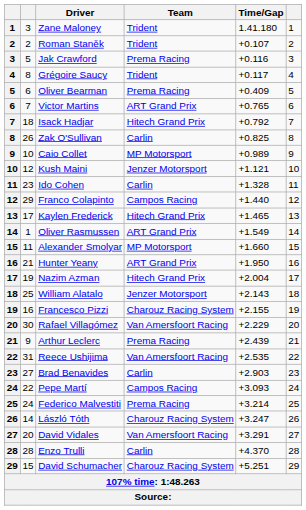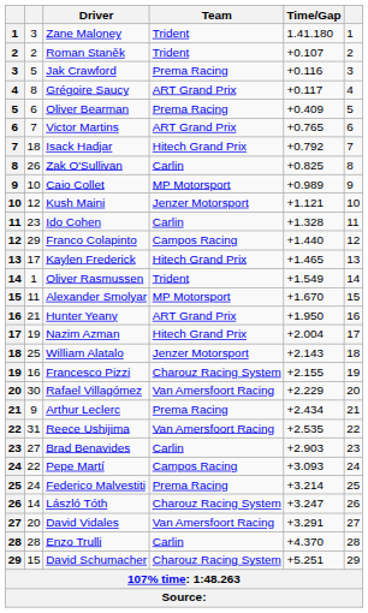 <table class="wikitable" style="font-size:85%">
 <tr>
 <th></th>
 <th></th>
 <th>Driver</th>
 <th>Team</th>
 <th>Time/Gap</th>
 <th></th>
 </tr>
 <tr>
 <th>1</th>
 <td align="center">3</td>
 <td> <a href='#'>Zane Maloney</a></td>
 <td><a href='#'>Trident</a></td>
 <td>1.41.180</td>
 <td>1</td>
 </tr>
 <tr>
 <th>2</th>
 <td align="center">2</td>
 <td> <a href='#'>Roman Staněk</a></td>
 <td><a href='#'>Trident</a></td>
 <td>+0.107</td>
 <td>2</td>
 </tr>
 <tr>
 <th>3</th>
 <td align="center">5</td>
 <td> <a href='#'>Jak Crawford</a></td>
 <td><a href='#'>Prema Racing</a></td>
 <td>+0.116</td>
 <td>3</td>
 </tr>
 <tr>
 <th>4</th>
 <td align="center">8</td>
 <td> <a href='#'>Grégoire Saucy</a></td>
-<td><a href='#'>Trident</a></td>
+<td><a href='#'>ART Grand Prix</a></td>
 <td>+0.117</td>
 <td>4</td>
 </tr>
 <tr>
 <th>5</th>
 <td align="center">6</td>
 <td> <a href='#'>Oliver Bearman</a></td>
 <td><a href='#'>Prema Racing</a></td>
 <td>+0.409</td>
 <td>5</td>
 </tr>
 <tr>
 <th>6</th>
 <td align="center">7</td>
 <td> <a href='#'>Victor Martins</a></td>
 <td><a href='#'>ART Grand Prix</a></td>
 <td>+0.765</td>
 <td>6</td>
 </tr>
 <tr>
 <th>7</th>
 <td align="center">18</td>
 <td> <a href='#'>Isack Hadjar</a></td>
 <td><a href='#'>Hitech Grand Prix</a></td>
 <td>+0.792</td>
 <td>7</td>
 </tr>
 <tr>
 <th>8</th>
 <td align="center">26</td>
 <td> <a href='#'>Zak O'Sullivan</a></td>
 <td><a href='#'>Carlin</a></td>
 <td>+0.825</td>
 <td>8</td>
 </tr>
 <tr>
 <th>9</th>
 <td align="center">10</td>
 <td> <a href='#'>Caio Collet</a></td>
 <td><a href='#'>MP Motorsport</a></td>
 <td>+0.989</td>
 <td>9</td>
 </tr>
 <tr>
 <th>10</th>
 <td align="center">12</td>
 <td> <a href='#'>Kush Maini</a></td>
 <td><a href='#'>Jenzer Motorsport</a></td>
 <td>+1.121</td>
 <td>10</td>
 </tr>
 <tr>
 <th>11</th>
 <td align="center">23</td>
 <td> <a href='#'>Ido Cohen</a></td>
 <td><a href='#'>Carlin</a></td>
 <td>+1.328</td>
 <td>11</td>
 </tr>
 <tr>
 <th>12</th>
 <td align="center">29</td>
 <td> <a href='#'>Franco Colapinto</a></td>
 <td><a href='#'>Campos Racing</a></td>
 <td>+1.440</td>
 <td>12</td>
 </tr>
 <tr>
 <th>13</th>
 <td align="center">17</td>
 <td> <a href='#'>Kaylen Frederick</a></td>
 <td><a href='#'>Hitech Grand Prix</a></td>
 <td>+1.465</td>
 <td>13</td>
 </tr>
 <tr>
 <th>14</th>
 <td align="center">1</td>
 <td> <a href='#'>Oliver Rasmussen</a></td>
-<td><a href='#'>ART Grand Prix</a></td>
+<td><a href='#'>Trident</a></td>
 <td>+1.549</td>
 <td>14</td>
 </tr>
 <tr>
 <th>15</th>
 <td align="center">11</td>
 <td> <a href='#'>Alexander Smolyar</a></td>
 <td><a href='#'>MP Motorsport</a></td>
-<td>+1.660</td>
+<td>+1.670</td>
 <td>15</td>
 </tr>
 <tr>
 <th>16</th>
 <td align="center">21</td>
 <td> <a href='#'>Hunter Yeany</a></td>
 <td><a href='#'>ART Grand Prix</a></td>
 <td>+1.950</td>
 <td>16</td>
 </tr>
 <tr>
 <th>17</th>
 <td align="center">19</td>
 <td> <a href='#'>Nazim Azman</a></td>
 <td><a href='#'>Hitech Grand Prix</a></td>
 <td>+2.004</td>
 <td>17</td>
 </tr>
 <tr>
 <th>18</th>
 <td align="center">25</td>
 <td> <a href='#'>William Alatalo</a></td>
 <td><a href='#'>Jenzer Motorsport</a></td>
 <td>+2.143</td>
 <td>18</td>
 </tr>
 <tr>
 <th>19</th>
 <td align="center">16</td>
 <td> <a href='#'>Francesco Pizzi</a></td>
 <td><a href='#'>Charouz Racing System</a></td>
 <td>+2.155</td>
 <td>19</td>
 </tr>
 <tr>
 <th>20</th>
 <td align="center">30</td>
 <td> <a href='#'>Rafael Villagómez</a></td>
 <td><a href='#'>Van Amersfoort Racing</a></td>
 <td>+2.229</td>
 <td>20</td>
 </tr>
 <tr>
 <th>21</th>
 <td align="center">9</td>
 <td> <a href='#'>Arthur Leclerc</a></td>
 <td><a href='#'>Prema Racing</a></td>
-<td>+2.439</td>
+<td>+2.434</td>
 <td>21</td>
 </tr>
 <tr>
 <th>22</th>
 <td align="center">31</td>
 <td> <a href='#'>Reece Ushijima</a></td>
 <td><a href='#'>Van Amersfoort Racing</a></td>
 <td>+2.535</td>
 <td>22</td>
 </tr>
 <tr>
 <th>23</th>
 <td align="center">27</td>
 <td> <a href='#'>Brad Benavides</a></td>
 <td><a href='#'>Carlin</a></td>
 <td>+2.903</td>
 <td>23</td>
 </tr>
 <tr>
 <th>24</th>
 <td align="center">22</td>
 <td> <a href='#'>Pepe Martí</a></td>
 <td><a href='#'>Campos Racing</a></td>
 <td>+3.093</td>
 <td>24</td>
 </tr>
 <tr>
 <th>25</th>
 <td align="center">24</td>
 <td> <a href='#'>Federico Malvestiti</a></td>
 <td><a href='#'>Prema Racing</a></td>
 <td>+3.214</td>
 <td>25</td>
 </tr>
 <tr>
 <th>26</th>
 <td align="center">14</td>
 <td> <a href='#'>László Tóth</a></td>
 <td><a href='#'>Charouz Racing System</a></td>
 <td>+3.247</td>
 <td>26</td>
 </tr>
 <tr>
 <th>27</th>
 <td align="center">20</td>
 <td> <a href='#'>David Vidales</a></td>
 <td><a href='#'>Van Amersfoort Racing</a></td>
 <td>+3.291</td>
 <td>27</td>
 </tr>
 <tr>
 <th>28</th>
 <td align="center">28</td>
 <td> <a href='#'>Enzo Trulli</a></td>
 <td><a href='#'>Carlin</a></td>
 <td>+4.370</td>
 <td>28</td>
 </tr>
 <tr>
 <th>29</th>
 <td align="center">15</td>
 <td> <a href='#'>David Schumacher</a></td>
 <td><a href='#'>Charouz Racing System</a></td>
 <td>+5.251</td>
 <td>29</td>
 </tr>
 <tr>
 <th colspan="6"><a href='#'>107% time</a>: 1:48.263</th>
 </tr>
 <tr>
 <th colspan="6">Source:</th>
 </tr>
 </table>
